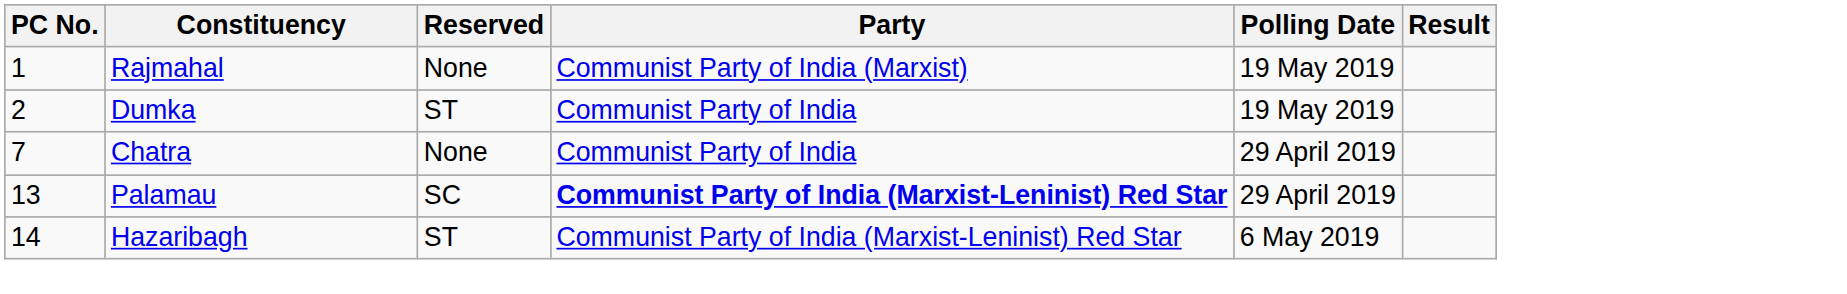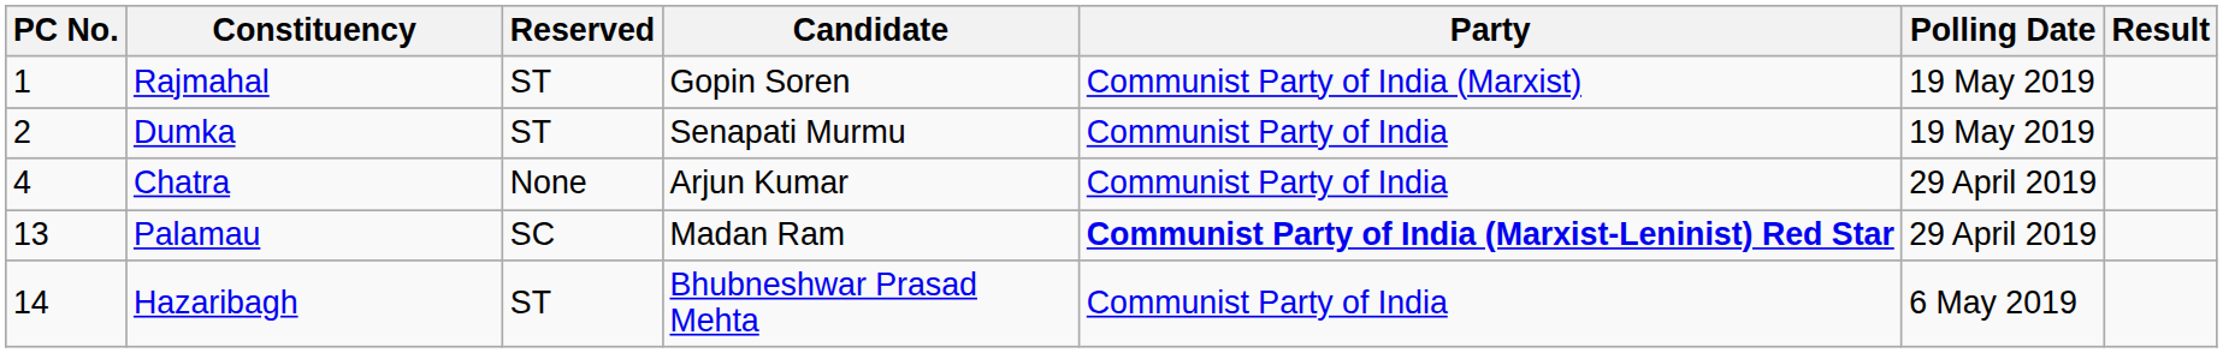 <table class="wikitable sortable">
 <tr>
 <th>PC No.</th>
 <th style="width:180px;">Constituency</th>
 <th>Reserved</th>
+<th style="width:200px;">Candidate</th>
 <th>Party</th>
 <th>Polling Date</th>
 <th>Result</th>
 </tr>
 <tr>
 <td>1</td>
 <td><a href='#'>Rajmahal</a></td>
-<td>None</td>
+<td>ST</td>
+<td>Gopin Soren</td>
 <td><a href='#'>Communist Party of India (Marxist)</a></td>
 <td>19 May 2019</td>
 <td></td>
 </tr>
 <tr>
 <td>2</td>
 <td><a href='#'>Dumka</a></td>
 <td>ST</td>
+<td>Senapati Murmu</td>
 <td><a href='#'>Communist Party of India</a></td>
 <td>19 May 2019</td>
 <td></td>
 </tr>
 <tr>
-<td>7</td>
+<td>4</td>
 <td><a href='#'>Chatra</a></td>
 <td>None</td>
+<td>Arjun Kumar</td>
 <td><a href='#'>Communist Party of India</a></td>
 <td>29 April 2019</td>
 <td></td>
 </tr>
 <tr>
 <td>13</td>
 <td><a href='#'>Palamau</a></td>
 <td>SC</td>
+<td>Madan Ram</td>
 <td><strong><a href='#'>Communist Party of India (Marxist-Leninist) Red Star</a></strong></td>
 <td>29 April 2019</td>
 <td></td>
 </tr>
 <tr>
 <td>14</td>
 <td><a href='#'>Hazaribagh</a></td>
 <td>ST</td>
-<td><a href='#'>Communist Party of India (Marxist-Leninist) Red Star</a></td>
+<td><a href='#'>Bhubneshwar Prasad Mehta</a></td>
+<td><a href='#'>Communist Party of India</a></td>
 <td>6 May 2019</td>
 <td></td>
 </tr>
 </table>
